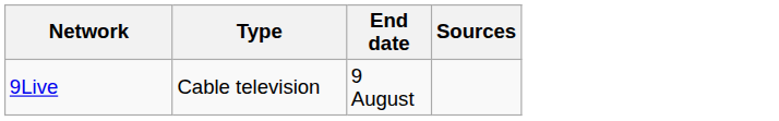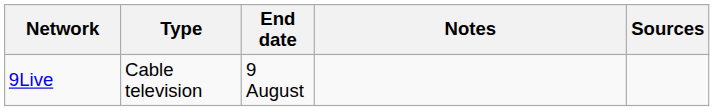 <table class="wikitable">
 <tr>
 <th style="text-align:center; width:125px">Network</th>
 <th style="text-align:center; width:130px">Type</th>
 <th style="text-align:center; width:60px">End date</th>
+<th style="text-align:center; width:500px">Notes</th>
 <th style="text-align:center; width:30px">Sources</th>
 </tr>
 <tr>
 <td><a href='#'>9Live</a></td>
 <td>Cable television</td>
 <td>9 August</td>
 <td></td>
+<td></td>
 </tr>
 </table>
